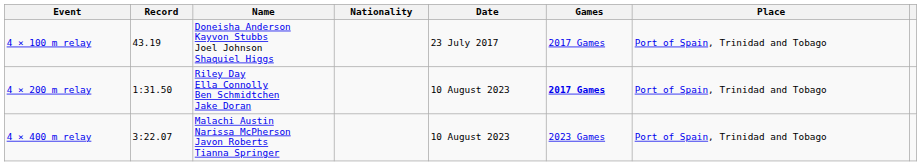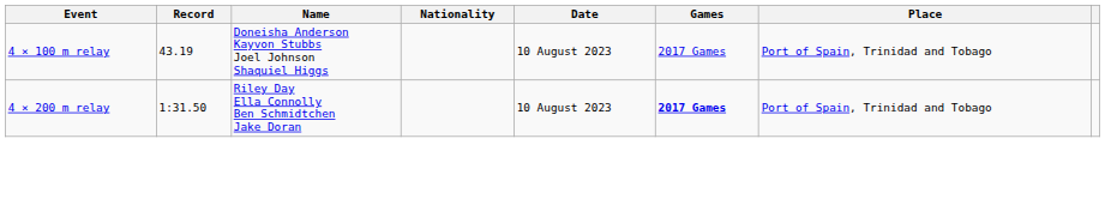 <table class="wikitable" style="font-size:95%; width: 95%;">
 <tr>
 <th>Event</th>
 <th>Record</th>
 <th>Name</th>
 <th>Nationality</th>
 <th>Date</th>
 <th>Games</th>
 <th>Place</th>
 <th></th>
 </tr>
 <tr>
 <td><a href='#'>4 × 100 m relay</a></td>
 <td>43.19</td>
 <td><a href='#'>Doneisha Anderson</a><br><a href='#'>Kayvon Stubbs</a><br>Joel Johnson<br><a href='#'>Shaquiel Higgs</a></td>
 <td></td>
-<td>23 July 2017</td>
+<td>10 August 2023</td>
 <td><a href='#'>2017 Games</a></td>
 <td><a href='#'>Port of Spain</a>, Trinidad and Tobago</td>
 <td></td>
 </tr>
 <tr>
 <td><a href='#'>4 × 200 m relay</a></td>
 <td>1:31.50</td>
 <td><a href='#'>Riley Day</a><br><a href='#'>Ella Connolly</a><br><a href='#'>Ben Schmidtchen</a><br><a href='#'>Jake Doran</a></td>
 <td></td>
 <td>10 August 2023</td>
 <td><strong><a href='#'>2017 Games</a></strong></td>
 <td><a href='#'>Port of Spain</a>, Trinidad and Tobago</td>
 <td></td>
 </tr>
-<tr>
-<td><a href='#'>4 × 400 m relay</a></td>
-<td>3:22.07</td>
-<td><a href='#'>Malachi Austin</a><br><a href='#'>Narissa McPherson</a><br><a href='#'>Javon Roberts</a><br><a href='#'>Tianna Springer</a></td>
-<td></td>
-<td>10 August 2023</td>
-<td><a href='#'>2023 Games</a></td>
-<td><a href='#'>Port of Spain</a>, Trinidad and Tobago</td>
-<td></td>
-</tr>
 </table>
